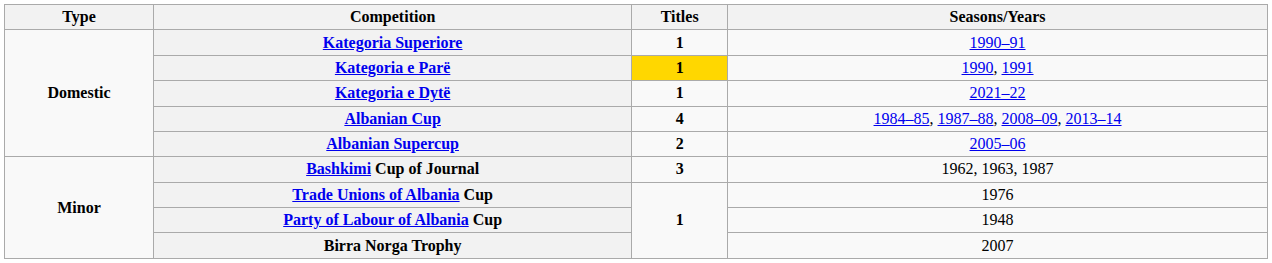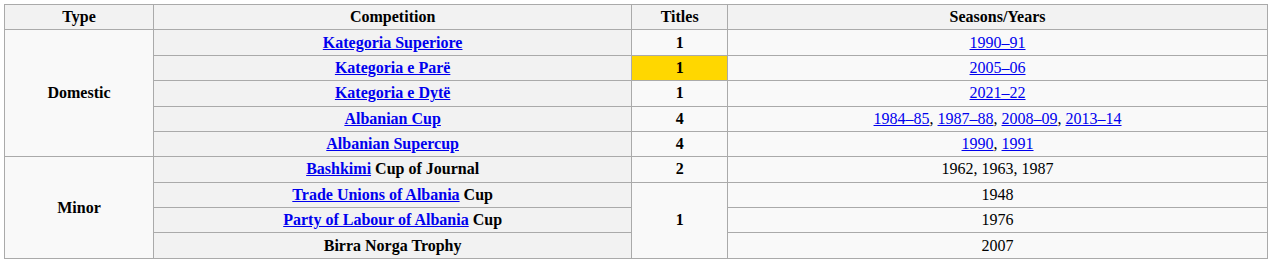 <table class="wikitable" width=100% style="text-align: center;font-size:100%;">
 <tr>
 <th scope=col>Type</th>
 <th scope=col>Competition</th>
 <th scope=col>Titles</th>
 <th scope=col>Seasons/Years</th>
 </tr>
 <tr>
 <td rowspan="5"><strong>Domestic</strong></td>
 <th scope=col><a href='#'>Kategoria Superiore</a></th>
 <td style="text-align:center"><strong>1</strong></td>
 <td><a href='#'>1990–91</a></td>
 </tr>
 <tr>
 <th scope=col><a href='#'>Kategoria e Parë</a></th>
 <td style="background: gold; text-align:center"><strong>1</strong></td>
-<td><a href='#'>1990</a>, <a href='#'>1991</a></td>
+<td><a href='#'>2005–06</a></td>
 </tr>
 <tr>
 <th scope=col><a href='#'>Kategoria e Dytë</a></th>
 <td style="text-align:center"><strong>1</strong></td>
 <td><a href='#'>2021–22</a></td>
 </tr>
 <tr>
 <th scope=col><a href='#'>Albanian Cup</a></th>
 <td style="text-align:center"><strong>4</strong></td>
 <td><a href='#'>1984–85</a>, <a href='#'>1987–88</a>, <a href='#'>2008–09</a>, <a href='#'>2013–14</a></td>
 </tr>
 <tr>
 <th scope=col><a href='#'>Albanian Supercup</a></th>
-<td style="text-align:center"><strong>2</strong></td>
-<td><a href='#'>2005–06</a></td>
+<td style="text-align:center"><strong>4</strong></td>
+<td><a href='#'>1990</a>, <a href='#'>1991</a></td>
 </tr>
 <tr>
 <td rowspan="4"><strong>Minor</strong></td>
 <th scope=col><a href='#'>Bashkimi</a> Cup of Journal</th>
-<td style="text-align:center"><strong>3</strong></td>
+<td style="text-align:center"><strong>2</strong></td>
 <td>1962, 1963, 1987</td>
 </tr>
 <tr>
 <th scope=col><a href='#'>Trade Unions of Albania</a> Cup</th>
 <td rowspan="3"><strong>1</strong></td>
-<td>1976</td>
+<td>1948</td>
 </tr>
 <tr>
 <th scope=col><a href='#'>Party of Labour of Albania</a> Cup</th>
-<td>1948</td>
+<td>1976</td>
 </tr>
 <tr>
 <th scope=col>Birra Norga Trophy</th>
 <td>2007</td>
 </tr>
 </table>
